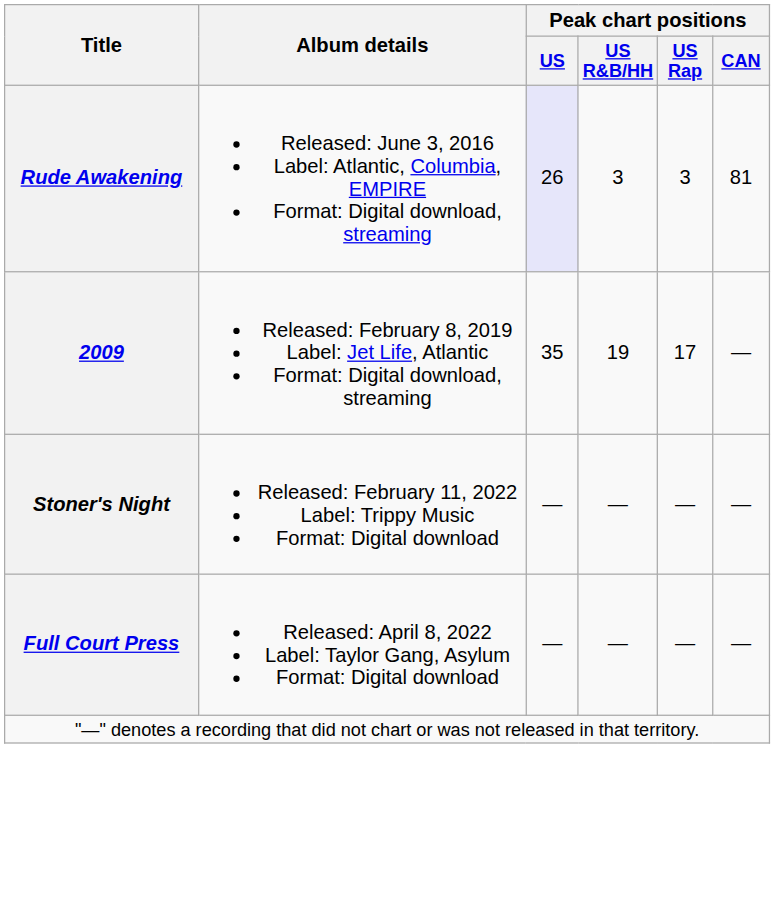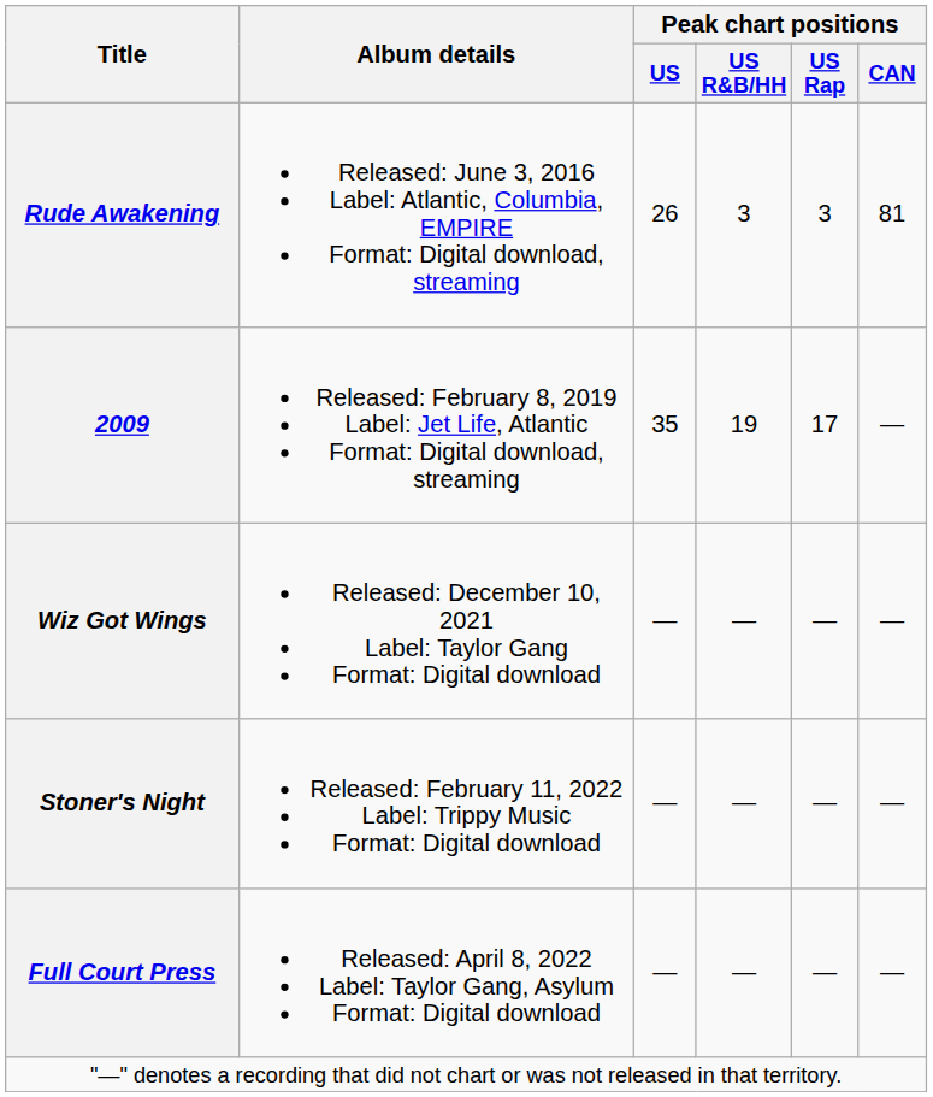 <table class="wikitable plainrowheaders" style="text-align:center;">
 <tr>
 <th scope="col" rowspan="2" style="width:11em;">Title</th>
 <th scope="col" rowspan="2" style="width:20em;">Album details</th>
 <th scope="col" colspan="4">Peak chart positions</th>
 </tr>
 <tr>
 <th scope="col" style="width:2.9em;font-size:90%;"><a href='#'>US</a><br></th>
 <th scope="col" style="width:2.9em;font-size:90%;"><a href='#'>US<br>R&B/HH</a><br></th>
 <th scope="col" style="width:2.9em;font-size:90%;"><a href='#'>US<br>Rap</a><br></th>
 <th scope="col" style="width:2.9em;font-size:90%;"><a href='#'>CAN</a><br></th>
 </tr>
 <tr>
 <th scope="row"><em><a href='#'>Rude Awakening</a></em><br></th>
 <td><br><ul><li>Released: June 3, 2016</li><li>Label: Atlantic, <a href='#'>Columbia</a>, <a href='#'>EMPIRE</a></li><li>Format: Digital download, <a href='#'>streaming</a></li></ul></td>
-<td style="background: lavender;">26</td>
+<td>26</td>
 <td>3</td>
 <td>3</td>
 <td>81</td>
 </tr>
 <tr>
 <th scope="row"><em><a href='#'>2009</a></em><br></th>
 <td><br><ul><li>Released: February 8, 2019</li><li>Label: <a href='#'>Jet Life</a>, Atlantic</li><li>Format: Digital download, streaming</li></ul></td>
 <td>35</td>
 <td>19</td>
 <td>17</td>
+<td>—</td>
+</tr>
+<tr>
+<th scope="row"><em>Wiz Got Wings</em><br></th>
+<td><br><ul><li>Released: December 10, 2021</li><li>Label: Taylor Gang</li><li>Format: Digital download</li></ul></td>
+<td>—</td>
+<td>—</td>
+<td>—</td>
 <td>—</td>
 </tr>
 <tr>
 <th scope="row"><em>Stoner's Night</em><br></th>
 <td><br><ul><li>Released: February 11, 2022</li><li>Label: Trippy Music</li><li>Format: Digital download</li></ul></td>
 <td>—</td>
 <td>—</td>
 <td>—</td>
 <td>—</td>
 </tr>
 <tr>
 <th scope="row"><em><a href='#'>Full Court Press</a></em><br></th>
 <td><br><ul><li>Released: April 8, 2022</li><li>Label: Taylor Gang, Asylum</li><li>Format: Digital download</li></ul></td>
 <td>—</td>
 <td>—</td>
 <td>—</td>
 <td>—</td>
 </tr>
 <tr>
 <td colspan="6" style="font-size:90%">"—" denotes a recording that did not chart or was not released in that territory.</td>
 </tr>
 </table>
